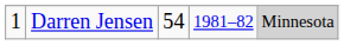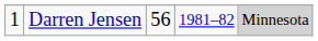 <table class="wikitable">
 <tr>
 </tr>
 <tr>
 <td>1</td>
 <td><a href='#'>Darren Jensen</a></td>
-<td>54</td>
+<td>56</td>
 <td style="font-size:80%;"><a href='#'>1981–82</a></td>
 <td style="background: lightgrey; font-size:80%;">Minnesota</td>
 </tr>
 </table>
